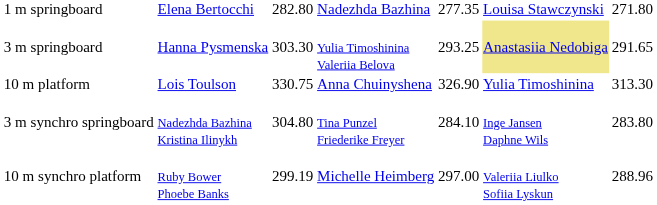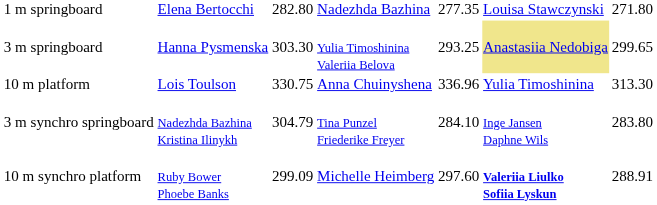 <table>
 <tr>
 <td>1 m springboard<br></td>
 <td> <a href='#'>Elena Bertocchi</a></td>
 <td>282.80</td>
 <td> <a href='#'>Nadezhda Bazhina</a></td>
 <td>277.35</td>
 <td> <a href='#'>Louisa Stawczynski</a></td>
 <td>271.80</td>
 </tr>
 <tr>
 <td>3 m springboard<br></td>
 <td> <a href='#'>Hanna Pysmenska</a></td>
 <td>303.30</td>
 <td><br><small><a href='#'>Yulia Timoshinina</a><br><a href='#'>Valeriia Belova</a></small></td>
 <td>293.25</td>
 <td style="background: khaki;"> <a href='#'>Anastasiia Nedobiga</a></td>
-<td>291.65</td>
+<td>299.65</td>
 </tr>
 <tr>
 <td>10 m platform<br></td>
 <td> <a href='#'>Lois Toulson</a></td>
 <td>330.75</td>
 <td> <a href='#'>Anna Chuinyshena</a></td>
-<td>326.90</td>
+<td>336.96</td>
 <td> <a href='#'>Yulia Timoshinina</a></td>
 <td>313.30</td>
 </tr>
 <tr>
 <td>3 m synchro springboard<br></td>
 <td><br><small><a href='#'>Nadezhda Bazhina</a><br><a href='#'>Kristina Ilinykh</a></small></td>
-<td>304.80</td>
+<td>304.79</td>
 <td><br><small><a href='#'>Tina Punzel</a><br><a href='#'>Friederike Freyer</a></small></td>
 <td>284.10</td>
 <td><br><small><a href='#'>Inge Jansen</a><br><a href='#'>Daphne Wils</a></small></td>
 <td>283.80</td>
 </tr>
 <tr>
 <td>10 m synchro platform<br></td>
 <td><br><small><a href='#'>Ruby Bower</a><br><a href='#'>Phoebe Banks</a></small></td>
-<td>299.19</td>
+<td>299.09</td>
 <td> <a href='#'>Michelle Heimberg</a></td>
-<td>297.00</td>
-<td><br><small><a href='#'>Valeriia Liulko</a><br><a href='#'>Sofiia Lyskun</a></small></td>
-<td>288.96</td>
+<td>297.60</td>
+<td><strong><br><small><a href='#'>Valeriia Liulko</a><br><a href='#'>Sofiia Lyskun</a></small></strong></td>
+<td>288.91</td>
 </tr>
 </table>
